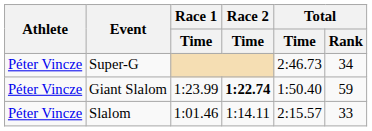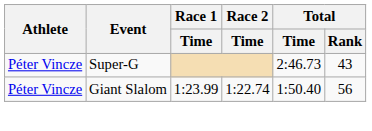 <table class="wikitable" style="font-size:90%">
 <tr>
 <th rowspan="2">Athlete</th>
 <th rowspan="2">Event</th>
 <th>Race 1</th>
 <th>Race 2</th>
 <th colspan="2">Total</th>
 </tr>
 <tr>
 <th>Time</th>
 <th>Time</th>
 <th>Time</th>
 <th>Rank</th>
 </tr>
 <tr>
 <td><a href='#'>Péter Vincze</a></td>
 <td>Super-G</td>
 <td colspan="2" bgcolor="wheat"></td>
 <td align="center">2:46.73</td>
-<td align="center">34</td>
+<td align="center">43</td>
 </tr>
 <tr>
 <td><a href='#'>Péter Vincze</a></td>
 <td>Giant Slalom</td>
 <td align="center">1:23.99</td>
-<td align="center"><strong>1:22.74</strong></td>
+<td align="center">1:22.74</td>
 <td align="center">1:50.40</td>
-<td align="center">59</td>
-</tr>
-<tr>
-<td><a href='#'>Péter Vincze</a></td>
-<td>Slalom</td>
-<td align="center">1:01.46</td>
-<td align="center">1:14.11</td>
-<td align="center">2:15.57</td>
-<td align="center">33</td>
+<td align="center">56</td>
 </tr>
 </table>
